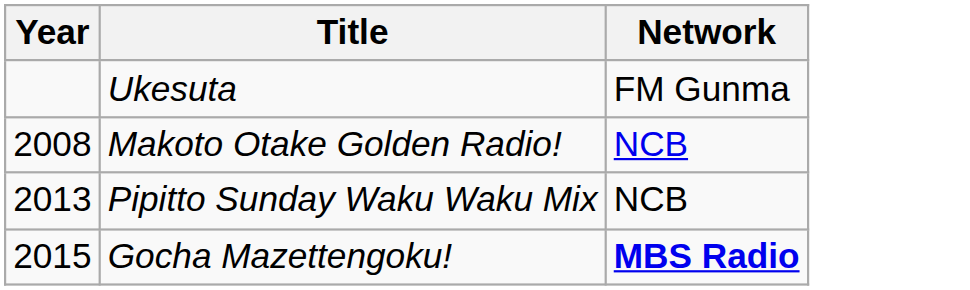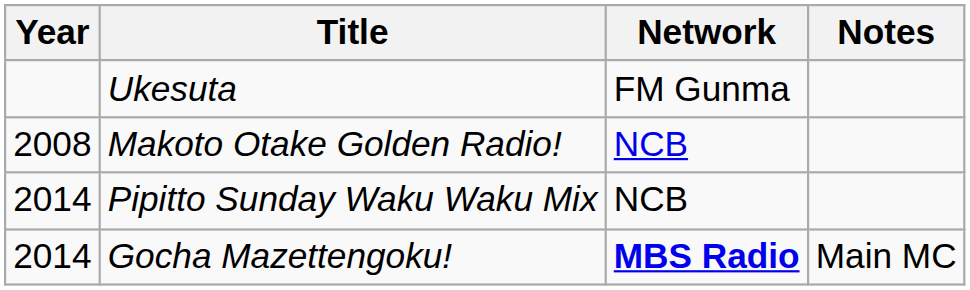 <table class="wikitable">
 <tr>
 <th>Year</th>
 <th>Title</th>
 <th>Network</th>
+<th>Notes</th>
 </tr>
 <tr>
 <td></td>
 <td><em>Ukesuta</em></td>
 <td>FM Gunma</td>
+<td></td>
 </tr>
 <tr>
 <td>2008</td>
 <td><em>Makoto Otake Golden Radio!</em></td>
 <td><a href='#'>NCB</a></td>
+<td></td>
 </tr>
 <tr>
-<td>2013</td>
+<td>2014</td>
 <td><em>Pipitto Sunday Waku Waku Mix</em></td>
 <td>NCB</td>
+<td></td>
 </tr>
 <tr>
-<td>2015</td>
+<td>2014</td>
 <td><em>Gocha Mazettengoku!</em></td>
 <td><strong><a href='#'>MBS Radio</a></strong></td>
+<td>Main MC</td>
 </tr>
 </table>
